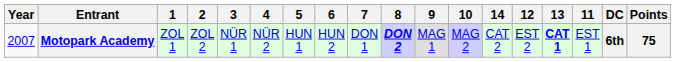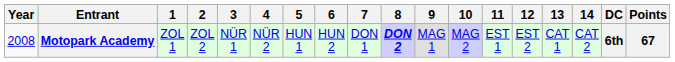 <table class="wikitable" style="text-align:center; font-size:85%">
 <tr>
 <th>Year</th>
 <th>Entrant</th>
 <th>1</th>
 <th>2</th>
 <th>3</th>
 <th>4</th>
 <th>5</th>
 <th>6</th>
 <th>7</th>
 <th>8</th>
 <th>9</th>
 <th>10</th>
-<th>14</th>
+<th>11</th>
 <th>12</th>
 <th>13</th>
-<th>11</th>
+<th>14</th>
 <th>DC</th>
 <th>Points</th>
 </tr>
 <tr>
-<td><a href='#'>2007</a></td>
+<td><a href='#'>2008</a></td>
 <th nowrap><a href='#'>Motopark Academy</a></th>
 <td style="background:#dfffdf;"><a href='#'>ZOL<br>1</a><br></td>
 <td style="background:#dfffdf;"><a href='#'>ZOL<br>2</a><br></td>
 <td style="background:#dfffdf;"><a href='#'>NÜR<br>1</a><br></td>
 <td style="background:#dfffdf;"><a href='#'>NÜR<br>2</a><br></td>
 <td style="background:#dfffdf;"><a href='#'>HUN<br>1</a><br></td>
 <td style="background:#dfffdf;"><a href='#'>HUN<br>2</a><br></td>
 <td style="background:#dfffdf;"><a href='#'>DON<br>1</a><br></td>
 <td style="background:#cfcfff;"><strong><em><a href='#'>DON<br>2</a></em><br></strong></td>
 <td style="background:#dfdfdf;"><a href='#'>MAG<br>1</a><br></td>
 <td style="background:#cfcfff;"><a href='#'>MAG<br>2</a><br></td>
+<td style="background:#dfffdf;"><a href='#'>EST<br>1</a><br></td>
+<td style="background:#dfffdf;"><a href='#'>EST<br>2</a><br></td>
+<td style="background:#dfffdf;"><a href='#'>CAT<br>1</a><br></td>
 <td style="background:#dfffdf;"><a href='#'>CAT<br>2</a><br></td>
-<td style="background:#dfffdf;"><a href='#'>EST<br>2</a><br></td>
-<td style="background:#dfffdf;"><strong><a href='#'>CAT<br>1</a><br></strong></td>
-<td style="background:#dfffdf;"><a href='#'>EST<br>1</a><br></td>
 <th>6th</th>
-<th>75</th>
+<th>67</th>
 </tr>
 </table>
